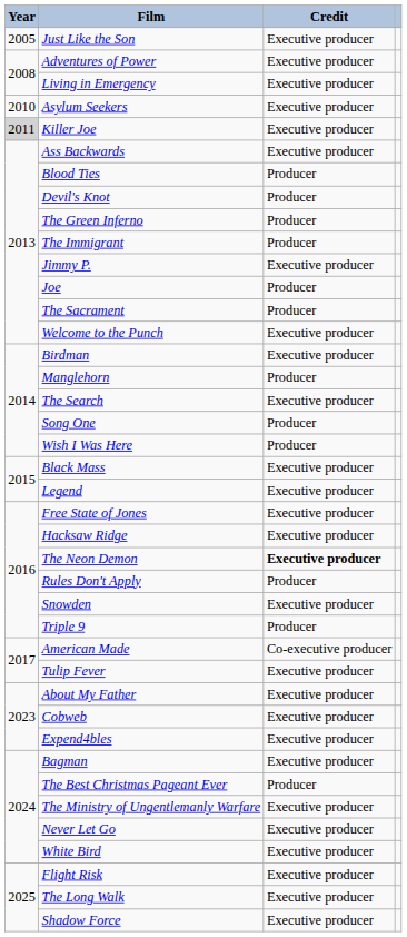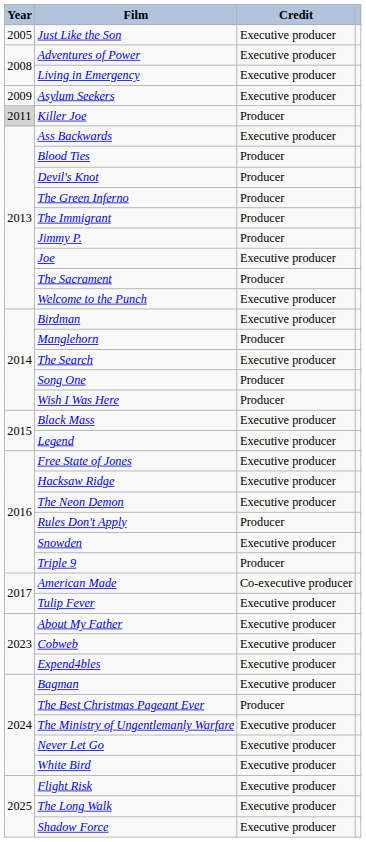 <table class="wikitable" style="font-size:95%;">
 <tr>
 <th style="background:#B0C4DE;">Year</th>
 <th style="background:#B0C4DE;">Film</th>
 <th style="background:#B0C4DE;">Credit</th>
 <th style="background:#B0C4DE;"></th>
 </tr>
 <tr>
 <td>2005</td>
 <td><em><a href='#'>Just Like the Son</a></em></td>
 <td>Executive producer</td>
 <td></td>
 </tr>
 <tr>
 <td rowspan=2>2008</td>
 <td><em><a href='#'>Adventures of Power</a></em></td>
 <td>Executive producer</td>
 <td></td>
 </tr>
 <tr>
 <td><em><a href='#'>Living in Emergency</a></em></td>
 <td>Executive producer</td>
 <td></td>
 </tr>
 <tr>
-<td>2010</td>
+<td>2009</td>
 <td><em><a href='#'>Asylum Seekers</a></em></td>
 <td>Executive producer</td>
 <td></td>
 </tr>
 <tr>
 <td style="background: lightgrey;">2011</td>
 <td><em><a href='#'>Killer Joe</a></em></td>
-<td>Executive producer</td>
+<td>Producer</td>
 <td></td>
 </tr>
 <tr>
 <td rowspan=9>2013</td>
 <td><em><a href='#'>Ass Backwards</a></em></td>
 <td>Executive producer</td>
 <td></td>
 </tr>
 <tr>
 <td><em><a href='#'>Blood Ties</a></em></td>
 <td>Producer</td>
 <td></td>
 </tr>
 <tr>
 <td><em><a href='#'>Devil's Knot</a></em></td>
 <td>Producer</td>
 <td></td>
 </tr>
 <tr>
 <td><em><a href='#'>The Green Inferno</a></em></td>
 <td>Producer</td>
 <td></td>
 </tr>
 <tr>
 <td><em><a href='#'>The Immigrant</a></em></td>
 <td>Producer</td>
 <td></td>
 </tr>
 <tr>
 <td><em><a href='#'>Jimmy P.</a></em></td>
-<td>Executive producer</td>
+<td>Producer</td>
 <td></td>
 </tr>
 <tr>
 <td><em><a href='#'>Joe</a></em></td>
-<td>Producer</td>
+<td>Executive producer</td>
 <td></td>
 </tr>
 <tr>
 <td><em><a href='#'>The Sacrament</a></em></td>
 <td>Producer</td>
 <td></td>
 </tr>
 <tr>
 <td><em><a href='#'>Welcome to the Punch</a></em></td>
 <td>Executive producer</td>
 <td></td>
 </tr>
 <tr>
 <td rowspan=5>2014</td>
 <td><em><a href='#'>Birdman</a></em></td>
 <td>Executive producer</td>
 <td></td>
 </tr>
 <tr>
 <td><em><a href='#'>Manglehorn</a></em></td>
 <td>Producer</td>
 <td></td>
 </tr>
 <tr>
 <td><em><a href='#'>The Search</a></em></td>
 <td>Executive producer</td>
 <td></td>
 </tr>
 <tr>
 <td><em><a href='#'>Song One</a></em></td>
 <td>Producer</td>
 <td></td>
 </tr>
 <tr>
 <td><em><a href='#'>Wish I Was Here</a></em></td>
 <td>Producer</td>
 <td></td>
 </tr>
 <tr>
 <td rowspan=2>2015</td>
 <td><em><a href='#'>Black Mass</a></em></td>
 <td>Executive producer</td>
 <td></td>
 </tr>
 <tr>
 <td><em><a href='#'>Legend</a></em></td>
 <td>Executive producer</td>
 <td></td>
 </tr>
 <tr>
 <td rowspan=6>2016</td>
 <td><em><a href='#'>Free State of Jones</a></em></td>
 <td>Executive producer</td>
 <td></td>
 </tr>
 <tr>
 <td><em><a href='#'>Hacksaw Ridge</a></em></td>
 <td>Executive producer</td>
 <td></td>
 </tr>
 <tr>
 <td><em><a href='#'>The Neon Demon</a></em></td>
-<td><strong>Executive producer</strong></td>
+<td>Executive producer</td>
 <td></td>
 </tr>
 <tr>
 <td><em><a href='#'>Rules Don't Apply</a></em></td>
 <td>Producer</td>
 <td></td>
 </tr>
 <tr>
 <td><em><a href='#'>Snowden</a></em></td>
 <td>Executive producer</td>
 <td></td>
 </tr>
 <tr>
 <td><em><a href='#'>Triple 9</a></em></td>
 <td>Producer</td>
 <td></td>
 </tr>
 <tr>
 <td rowspan=2>2017</td>
 <td><em><a href='#'>American Made</a></em></td>
 <td>Co-executive producer</td>
 <td></td>
 </tr>
 <tr>
 <td><em><a href='#'>Tulip Fever</a></em></td>
 <td>Executive producer</td>
 <td></td>
 </tr>
 <tr>
 <td rowspan=3>2023</td>
 <td><em><a href='#'>About My Father</a></em></td>
 <td>Executive producer</td>
 <td></td>
 </tr>
 <tr>
 <td><em><a href='#'>Cobweb</a></em></td>
 <td>Executive producer</td>
 <td></td>
 </tr>
 <tr>
 <td><em><a href='#'>Expend4bles</a></em></td>
 <td>Executive producer</td>
 <td></td>
 </tr>
 <tr>
 <td rowspan=5>2024</td>
 <td><em><a href='#'>Bagman</a></em></td>
 <td>Executive producer</td>
 <td></td>
 </tr>
 <tr>
 <td><em><a href='#'>The Best Christmas Pageant Ever</a></em></td>
 <td>Producer</td>
 <td></td>
 </tr>
 <tr>
 <td><em><a href='#'>The Ministry of Ungentlemanly Warfare</a></em></td>
 <td>Executive producer</td>
 <td></td>
 </tr>
 <tr>
 <td><em><a href='#'>Never Let Go</a></em></td>
 <td>Executive producer</td>
 <td></td>
 </tr>
 <tr>
 <td><em><a href='#'>White Bird</a></em></td>
 <td>Executive producer</td>
 <td></td>
 </tr>
 <tr>
 <td rowspan=3>2025</td>
 <td><em><a href='#'>Flight Risk</a></em></td>
 <td>Executive producer</td>
 <td></td>
 </tr>
 <tr>
 <td><em><a href='#'>The Long Walk</a></em></td>
 <td>Executive producer</td>
 <td></td>
 </tr>
 <tr>
 <td><em><a href='#'>Shadow Force</a></em></td>
 <td>Executive producer</td>
 <td></td>
 </tr>
 </table>
